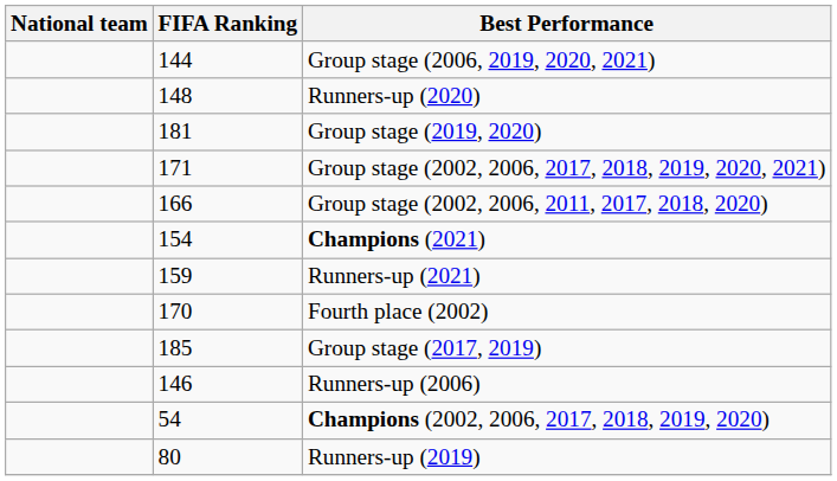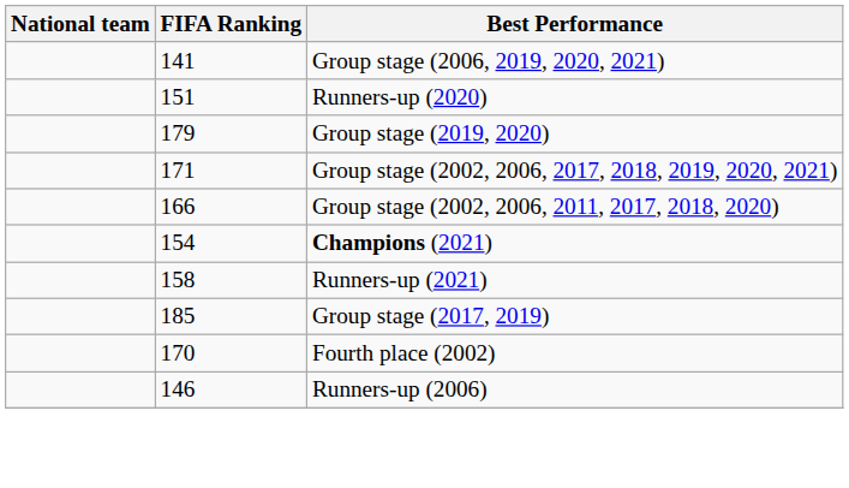 <table class="wikitable sortable">
 <tr>
 <th>National team</th>
 <th>FIFA Ranking</th>
 <th>Best Performance</th>
 </tr>
 <tr>
 <td></td>
-<td>144</td>
+<td>141</td>
 <td>Group stage (2006, <a href='#'>2019</a>, <a href='#'>2020</a>, <a href='#'>2021</a>)</td>
 </tr>
 <tr>
 <td></td>
-<td>148</td>
+<td>151</td>
 <td>Runners-up (<a href='#'>2020</a>)</td>
 </tr>
 <tr>
 <td></td>
-<td>181</td>
+<td>179</td>
 <td>Group stage (<a href='#'>2019</a>, <a href='#'>2020</a>)</td>
 </tr>
 <tr>
 <td></td>
 <td>171</td>
 <td>Group stage (2002, 2006, <a href='#'>2017</a>, <a href='#'>2018</a>, <a href='#'>2019</a>, <a href='#'>2020</a>, <a href='#'>2021</a>)</td>
 </tr>
 <tr>
 <td></td>
 <td>166</td>
 <td>Group stage (2002, 2006, <a href='#'>2011</a>, <a href='#'>2017</a>, <a href='#'>2018</a>, <a href='#'>2020</a>)</td>
 </tr>
 <tr>
 <td></td>
 <td>154</td>
 <td><strong>Champions</strong> (<a href='#'>2021</a>)</td>
 </tr>
 <tr>
 <td></td>
-<td>159</td>
+<td>158</td>
 <td>Runners-up (<a href='#'>2021</a>)</td>
+</tr>
+<tr>
+<td></td>
+<td>185</td>
+<td>Group stage (<a href='#'>2017</a>, <a href='#'>2019</a>)</td>
 </tr>
 <tr>
 <td></td>
 <td>170</td>
 <td>Fourth place (2002)</td>
 </tr>
 <tr>
 <td></td>
-<td>185</td>
-<td>Group stage (<a href='#'>2017</a>, <a href='#'>2019</a>)</td>
-</tr>
-<tr>
-<td></td>
 <td>146</td>
 <td>Runners-up (2006)</td>
 </tr>
 <tr>
-<td></td>
-<td>54</td>
-<td><strong>Champions</strong> (2002, 2006, <a href='#'>2017</a>, <a href='#'>2018</a>, <a href='#'>2019</a>, <a href='#'>2020</a>)</td>
-</tr>
-<tr>
-<td></td>
-<td>80</td>
-<td>Runners-up (<a href='#'>2019</a>)</td>
-</tr>
-<tr>
 </tr>
 </table>
